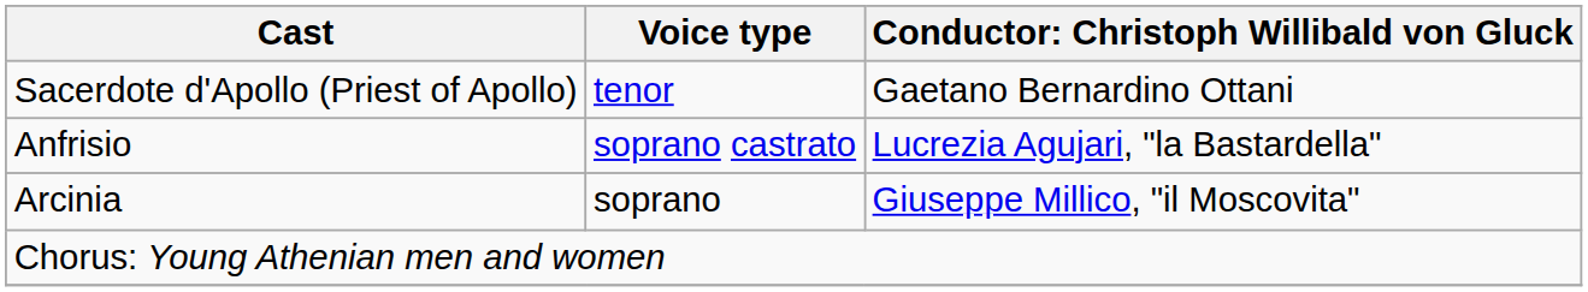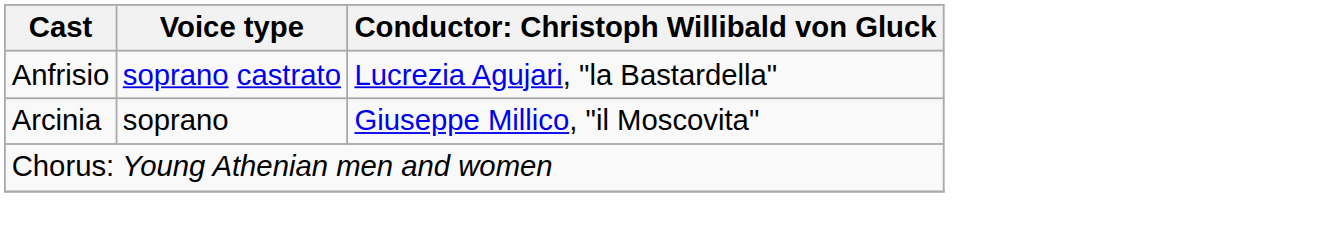 <table class="wikitable">
 <tr>
 <th>Cast</th>
 <th>Voice type</th>
 <th>Conductor: Christoph Willibald von Gluck<br></th>
-</tr>
-<tr>
-<td>Sacerdote d'Apollo (Priest of Apollo)</td>
-<td><a href='#'>tenor</a></td>
-<td>Gaetano Bernardino Ottani</td>
 </tr>
 <tr>
 <td>Anfrisio</td>
 <td><a href='#'>soprano</a> <a href='#'>castrato</a></td>
 <td><a href='#'>Lucrezia Agujari</a>, "la Bastardella"</td>
 </tr>
 <tr>
 <td>Arcinia</td>
 <td>soprano</td>
 <td><a href='#'>Giuseppe Millico</a>, "il Moscovita"</td>
 </tr>
 <tr>
 <td colspan="3">Chorus: <em>Young Athenian men and women</em></td>
 </tr>
 <tr>
 </tr>
 </table>
